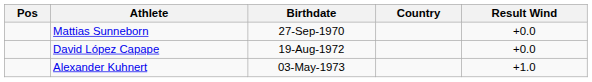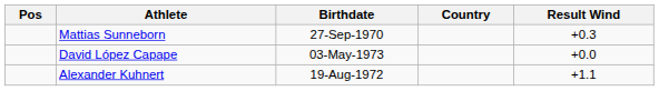 <table class="wikitable"  style="text-align:center; width:65%;">
 <tr>
 <th>Pos</th>
 <th>Athlete</th>
 <th>Birthdate</th>
 <th>Country</th>
 <th>Result Wind</th>
 </tr>
 <tr>
 <td align=center></td>
 <td align=left><a href='#'>Mattias Sunneborn</a></td>
 <td>27-Sep-1970</td>
 <td align=left></td>
-<td> +0.0</td>
+<td> +0.3</td>
 </tr>
 <tr>
 <td align=center></td>
 <td align=left><a href='#'>David López Capape</a></td>
-<td>19-Aug-1972</td>
+<td>03-May-1973</td>
 <td align=left></td>
 <td> +0.0</td>
 </tr>
 <tr>
 <td align=center></td>
 <td align=left><a href='#'>Alexander Kuhnert</a></td>
-<td>03-May-1973</td>
+<td>19-Aug-1972</td>
 <td align=left></td>
-<td> +1.0</td>
+<td> +1.1</td>
 </tr>
 </table>
